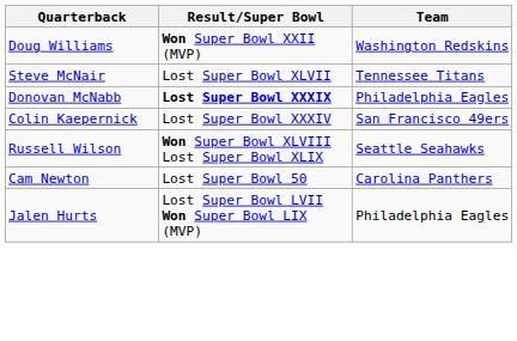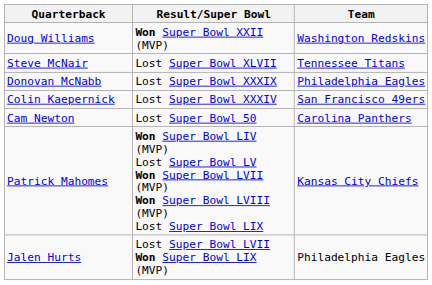 <table class="wikitable sortable">
 <tr>
 <th style="width:11em;">Quarterback</th>
 <th style="width:14em;">Result/Super Bowl</th>
 <th>Team</th>
 </tr>
 <tr>
 <td><a href='#'>Doug Williams</a></td>
 <td><strong>Won</strong> <a href='#'>Super Bowl XXII</a> (MVP)</td>
 <td><a href='#'>Washington Redskins</a></td>
 </tr>
 <tr>
 <td><a href='#'>Steve McNair</a></td>
 <td>Lost <a href='#'>Super Bowl XLVII</a></td>
 <td><a href='#'>Tennessee Titans</a></td>
 </tr>
 <tr>
 <td><a href='#'>Donovan McNabb</a></td>
-<td><strong>Lost <a href='#'>Super Bowl XXXIX</a></strong></td>
+<td>Lost <a href='#'>Super Bowl XXXIX</a></td>
 <td><a href='#'>Philadelphia Eagles</a></td>
 </tr>
 <tr>
 <td><a href='#'>Colin Kaepernick</a></td>
 <td>Lost <a href='#'>Super Bowl XXXIV</a></td>
 <td><a href='#'>San Francisco 49ers</a></td>
 </tr>
 <tr>
-<td><a href='#'>Russell Wilson</a></td>
-<td><strong>Won</strong> <a href='#'>Super Bowl XLVIII</a><br>Lost <a href='#'>Super Bowl XLIX</a></td>
-<td><a href='#'>Seattle Seahawks</a></td>
-</tr>
-<tr>
 <td><a href='#'>Cam Newton</a></td>
 <td>Lost <a href='#'>Super Bowl 50</a></td>
 <td><a href='#'>Carolina Panthers</a></td>
+</tr>
+<tr>
+<td><a href='#'>Patrick Mahomes</a></td>
+<td><strong>Won</strong> <a href='#'>Super Bowl LIV</a> (MVP)<br>Lost <a href='#'>Super Bowl LV</a><br><strong>Won</strong> <a href='#'>Super Bowl LVII</a> (MVP)<br><strong>Won</strong> <a href='#'>Super Bowl LVIII</a> (MVP)<br>Lost <a href='#'>Super Bowl LIX</a></td>
+<td><a href='#'>Kansas City Chiefs</a></td>
 </tr>
 <tr>
 <td><a href='#'>Jalen Hurts</a></td>
 <td>Lost <a href='#'>Super Bowl LVII</a><br><strong>Won</strong> <a href='#'>Super Bowl LIX</a> (MVP)</td>
 <td>Philadelphia Eagles</td>
 </tr>
 </table>
